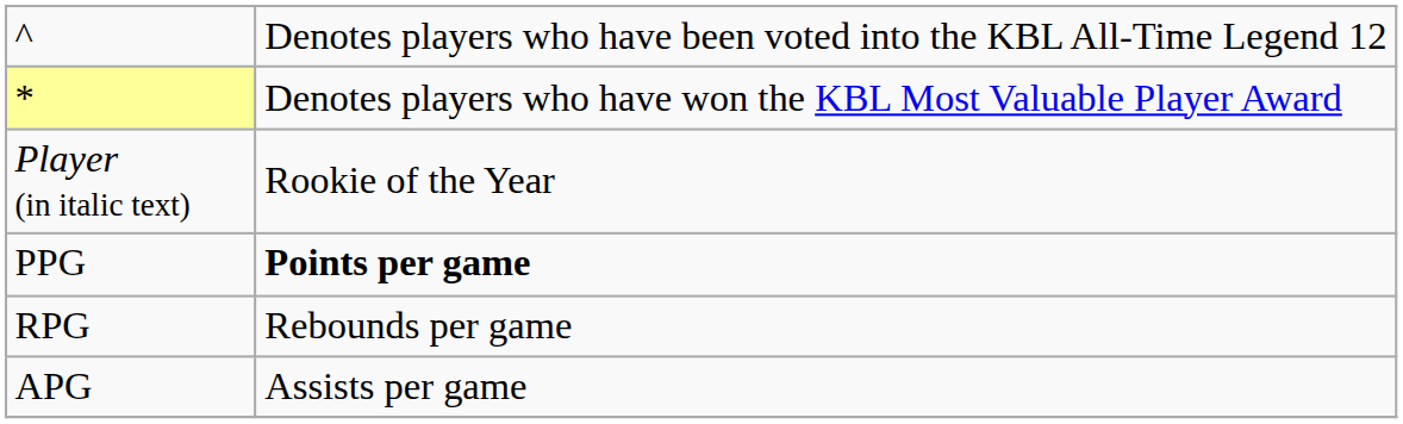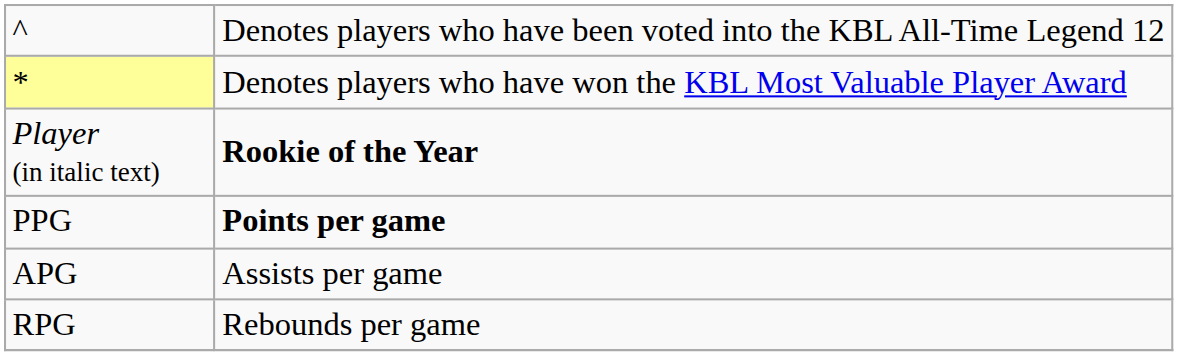 <table class="wikitable">
 <tr>
 <td>^</td>
 <td>Denotes players who have been voted into the KBL All-Time Legend 12</td>
 </tr>
 <tr>
 <td style="background-color:#FFFF99; width:6em">*</td>
 <td>Denotes players who have won the <a href='#'>KBL Most Valuable Player Award</a></td>
 </tr>
 <tr>
 <td><em>Player</em><br><small>(in italic text)</small></td>
-<td>Rookie of the Year</td>
+<td><strong>Rookie of the Year</strong></td>
 </tr>
 <tr>
 <td>PPG</td>
 <td><strong>Points per game</strong></td>
 </tr>
 <tr>
+<td>APG</td>
+<td>Assists per game</td>
+</tr>
+<tr>
 <td>RPG</td>
 <td>Rebounds per game</td>
 </tr>
 <tr>
-<td>APG</td>
-<td>Assists per game</td>
-</tr>
-<tr>
 </tr>
 </table>
